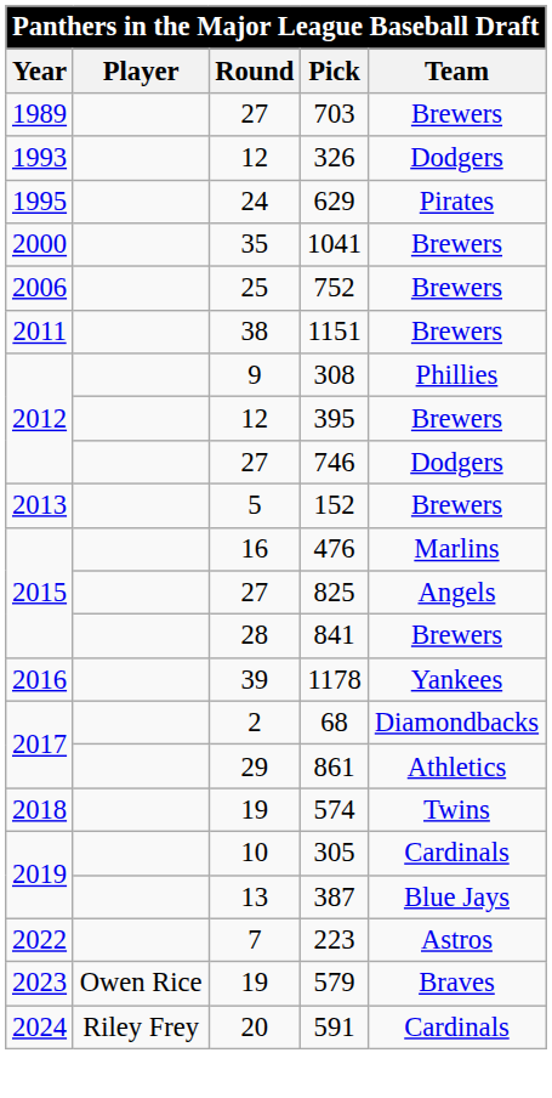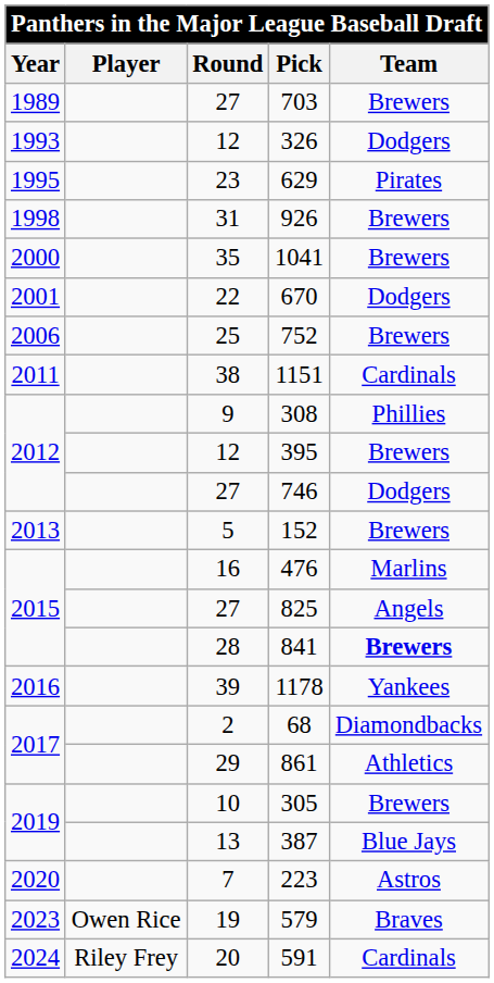 <table class="wikitable sortable" style="text-align:center">
 <tr>
 <th colspan=5 style="background:#000000; color:white">Panthers in the Major League Baseball Draft</th>
 </tr>
 <tr>
 <th>Year</th>
 <th>Player</th>
 <th>Round</th>
 <th>Pick</th>
 <th>Team</th>
 </tr>
 <tr>
 <td><a href='#'>1989</a></td>
 <td></td>
 <td>27</td>
 <td>703</td>
 <td><a href='#'>Brewers</a></td>
 </tr>
 <tr>
 <td><a href='#'>1993</a></td>
 <td></td>
 <td>12</td>
 <td>326</td>
 <td><a href='#'>Dodgers</a></td>
 </tr>
 <tr>
 <td><a href='#'>1995</a></td>
 <td></td>
-<td>24</td>
+<td>23</td>
 <td>629</td>
 <td><a href='#'>Pirates</a></td>
+</tr>
+<tr>
+<td><a href='#'>1998</a></td>
+<td></td>
+<td>31</td>
+<td>926</td>
+<td><a href='#'>Brewers</a></td>
 </tr>
 <tr>
 <td><a href='#'>2000</a></td>
 <td></td>
 <td>35</td>
 <td>1041</td>
 <td><a href='#'>Brewers</a></td>
+</tr>
+<tr>
+<td><a href='#'>2001</a></td>
+<td></td>
+<td>22</td>
+<td>670</td>
+<td><a href='#'>Dodgers</a></td>
 </tr>
 <tr>
 <td><a href='#'>2006</a></td>
 <td></td>
 <td>25</td>
 <td>752</td>
 <td><a href='#'>Brewers</a></td>
 </tr>
 <tr>
 <td><a href='#'>2011</a></td>
 <td></td>
 <td>38</td>
 <td>1151</td>
-<td><a href='#'>Brewers</a></td>
+<td><a href='#'>Cardinals</a></td>
 </tr>
 <tr>
 <td rowspan=3><a href='#'>2012</a></td>
 <td></td>
 <td>9</td>
 <td>308</td>
 <td><a href='#'>Phillies</a></td>
 </tr>
 <tr>
 <td></td>
 <td>12</td>
 <td>395</td>
 <td><a href='#'>Brewers</a></td>
 </tr>
 <tr>
 <td></td>
 <td>27</td>
 <td>746</td>
 <td><a href='#'>Dodgers</a></td>
 </tr>
 <tr>
 <td><a href='#'>2013</a></td>
 <td></td>
 <td>5</td>
 <td>152</td>
 <td><a href='#'>Brewers</a></td>
 </tr>
 <tr>
 <td rowspan=3><a href='#'>2015</a></td>
 <td></td>
 <td>16</td>
 <td>476</td>
 <td><a href='#'>Marlins</a></td>
 </tr>
 <tr>
 <td></td>
 <td>27</td>
 <td>825</td>
 <td><a href='#'>Angels</a></td>
 </tr>
 <tr>
 <td></td>
 <td>28</td>
 <td>841</td>
-<td><a href='#'>Brewers</a></td>
+<td><strong><a href='#'>Brewers</a></strong></td>
 </tr>
 <tr>
 <td><a href='#'>2016</a></td>
 <td></td>
 <td>39</td>
 <td>1178</td>
 <td><a href='#'>Yankees</a></td>
 </tr>
 <tr>
 <td rowspan=2><a href='#'>2017</a></td>
 <td></td>
 <td>2</td>
 <td>68</td>
 <td><a href='#'>Diamondbacks</a></td>
 </tr>
 <tr>
 <td></td>
 <td>29</td>
 <td>861</td>
 <td><a href='#'>Athletics</a></td>
 </tr>
 <tr>
-<td><a href='#'>2018</a></td>
-<td></td>
-<td>19</td>
-<td>574</td>
-<td><a href='#'>Twins</a></td>
-</tr>
-<tr>
 <td rowspan=2><a href='#'>2019</a></td>
 <td></td>
 <td>10</td>
 <td>305</td>
-<td><a href='#'>Cardinals</a></td>
+<td><a href='#'>Brewers</a></td>
 </tr>
 <tr>
 <td></td>
 <td>13</td>
 <td>387</td>
 <td><a href='#'>Blue Jays</a></td>
 </tr>
 <tr>
-<td><a href='#'>2022</a></td>
+<td><a href='#'>2020</a></td>
 <td></td>
 <td>7</td>
 <td>223</td>
 <td><a href='#'>Astros</a></td>
 </tr>
 <tr>
 <td><a href='#'>2023</a></td>
 <td>Owen Rice</td>
 <td>19</td>
 <td>579</td>
 <td><a href='#'>Braves</a></td>
 </tr>
 <tr>
 <td><a href='#'>2024</a></td>
 <td>Riley Frey</td>
 <td>20</td>
 <td>591</td>
 <td><a href='#'>Cardinals</a></td>
 </tr>
 </table>
